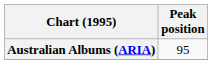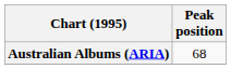 <table class="wikitable sortable plainrowheaders" style="text-align:center">
 <tr>
 <th>Chart (1995)</th>
 <th>Peak<br> position</th>
 </tr>
 <tr>
 <th scope="row">Australian Albums (<a href='#'>ARIA</a>)</th>
-<td align="center">95</td>
+<td align="center">68</td>
 </tr>
 <tr>
 </tr>
 <tr>
 </tr>
 <tr>
 </tr>
 </table>
